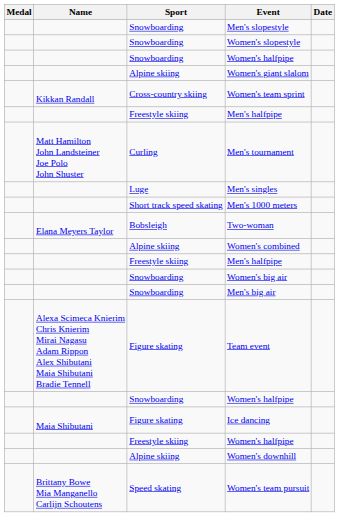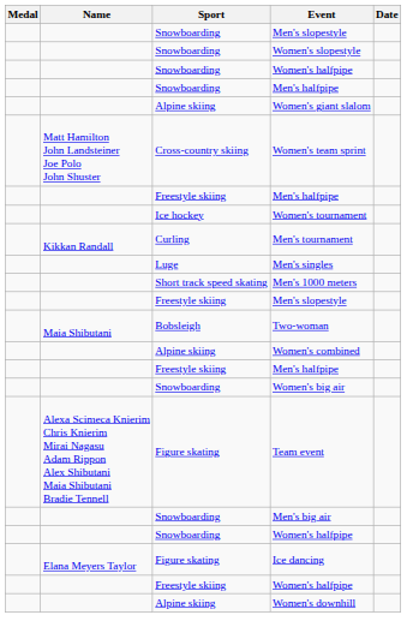 <table class="wikitable sortable" style=font-size:95%>
 <tr>
 <th>Medal</th>
 <th>Name</th>
 <th>Sport</th>
 <th>Event</th>
 <th>Date</th>
 </tr>
 <tr>
 <td></td>
 <td></td>
 <td><a href='#'>Snowboarding</a></td>
 <td><a href='#'>Men's slopestyle</a></td>
 <td></td>
 </tr>
 <tr>
 <td></td>
 <td></td>
 <td><a href='#'>Snowboarding</a></td>
 <td><a href='#'>Women's slopestyle</a></td>
 <td></td>
 </tr>
 <tr>
 <td></td>
 <td></td>
 <td><a href='#'>Snowboarding</a></td>
 <td><a href='#'>Women's halfpipe</a></td>
 <td></td>
 </tr>
 <tr>
 <td></td>
 <td></td>
+<td><a href='#'>Snowboarding</a></td>
+<td><a href='#'>Men's halfpipe</a></td>
+<td></td>
+</tr>
+<tr>
+<td></td>
+<td></td>
 <td><a href='#'>Alpine skiing</a></td>
 <td><a href='#'>Women's giant slalom</a></td>
 <td></td>
 </tr>
 <tr>
 <td></td>
-<td><br><a href='#'>Kikkan Randall</a></td>
+<td><br><a href='#'>Matt Hamilton</a><br><a href='#'>John Landsteiner</a><br><a href='#'>Joe Polo</a><br><a href='#'>John Shuster</a></td>
 <td><a href='#'>Cross-country skiing</a></td>
 <td><a href='#'>Women's team sprint</a></td>
 <td></td>
 </tr>
 <tr>
 <td></td>
 <td></td>
 <td><a href='#'>Freestyle skiing</a></td>
 <td><a href='#'>Men's halfpipe</a></td>
 <td></td>
 </tr>
 <tr>
 <td></td>
-<td><br><a href='#'>Matt Hamilton</a><br><a href='#'>John Landsteiner</a><br><a href='#'>Joe Polo</a><br><a href='#'>John Shuster</a></td>
+<td><br></td>
+<td><a href='#'>Ice hockey</a></td>
+<td><a href='#'>Women's tournament</a></td>
+<td></td>
+</tr>
+<tr>
+<td></td>
+<td><br><a href='#'>Kikkan Randall</a></td>
 <td><a href='#'>Curling</a></td>
 <td><a href='#'>Men's tournament</a></td>
 <td></td>
 </tr>
 <tr>
 <td></td>
 <td></td>
 <td><a href='#'>Luge</a></td>
 <td><a href='#'>Men's singles</a></td>
 <td></td>
 </tr>
 <tr>
 <td></td>
 <td></td>
 <td><a href='#'>Short track speed skating</a></td>
 <td><a href='#'>Men's 1000 meters</a></td>
 <td></td>
 </tr>
 <tr>
 <td></td>
-<td><br><a href='#'>Elana Meyers Taylor</a></td>
+<td></td>
+<td><a href='#'>Freestyle skiing</a></td>
+<td><a href='#'>Men's slopestyle</a></td>
+<td></td>
+</tr>
+<tr>
+<td></td>
+<td><br><a href='#'>Maia Shibutani</a></td>
 <td><a href='#'>Bobsleigh</a></td>
 <td><a href='#'>Two-woman</a></td>
 <td></td>
 </tr>
 <tr>
 <td></td>
 <td></td>
 <td><a href='#'>Alpine skiing</a></td>
 <td><a href='#'>Women's combined</a></td>
 <td></td>
 </tr>
 <tr>
 <td></td>
 <td></td>
 <td><a href='#'>Freestyle skiing</a></td>
 <td><a href='#'>Men's halfpipe</a></td>
 <td></td>
 </tr>
 <tr>
 <td></td>
 <td></td>
 <td><a href='#'>Snowboarding</a></td>
 <td><a href='#'>Women's big air</a></td>
 <td></td>
 </tr>
 <tr>
 <td></td>
-<td></td>
-<td><a href='#'>Snowboarding</a></td>
-<td><a href='#'>Men's big air</a></td>
+<td><br><a href='#'>Alexa Scimeca Knierim</a><br><a href='#'>Chris Knierim</a><br><a href='#'>Mirai Nagasu</a><br><a href='#'>Adam Rippon</a><br><a href='#'>Alex Shibutani</a><br><a href='#'>Maia Shibutani</a><br><a href='#'>Bradie Tennell</a></td>
+<td><a href='#'>Figure skating</a></td>
+<td><a href='#'>Team event</a></td>
 <td></td>
 </tr>
 <tr>
 <td></td>
-<td><br><a href='#'>Alexa Scimeca Knierim</a><br><a href='#'>Chris Knierim</a><br><a href='#'>Mirai Nagasu</a><br><a href='#'>Adam Rippon</a><br><a href='#'>Alex Shibutani</a><br><a href='#'>Maia Shibutani</a><br><a href='#'>Bradie Tennell</a></td>
-<td><a href='#'>Figure skating</a></td>
-<td><a href='#'>Team event</a></td>
+<td></td>
+<td><a href='#'>Snowboarding</a></td>
+<td><a href='#'>Men's big air</a></td>
 <td></td>
 </tr>
 <tr>
 <td></td>
 <td></td>
 <td><a href='#'>Snowboarding</a></td>
 <td><a href='#'>Women's halfpipe</a></td>
 <td></td>
 </tr>
 <tr>
 <td></td>
-<td><br><a href='#'>Maia Shibutani</a></td>
+<td><br><a href='#'>Elana Meyers Taylor</a></td>
 <td><a href='#'>Figure skating</a></td>
 <td><a href='#'>Ice dancing</a></td>
 <td></td>
 </tr>
 <tr>
 <td></td>
 <td></td>
 <td><a href='#'>Freestyle skiing</a></td>
 <td><a href='#'>Women's halfpipe</a></td>
 <td></td>
 </tr>
 <tr>
 <td></td>
 <td></td>
 <td><a href='#'>Alpine skiing</a></td>
 <td><a href='#'>Women's downhill</a></td>
 <td></td>
 </tr>
-<tr>
-<td></td>
-<td><br><a href='#'>Brittany Bowe</a><br><a href='#'>Mia Manganello</a><br><a href='#'>Carlijn Schoutens</a></td>
-<td><a href='#'>Speed skating</a></td>
-<td><a href='#'>Women's team pursuit</a></td>
-<td></td>
-</tr>
 </table>
